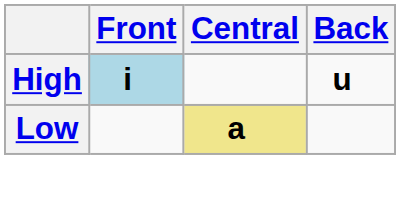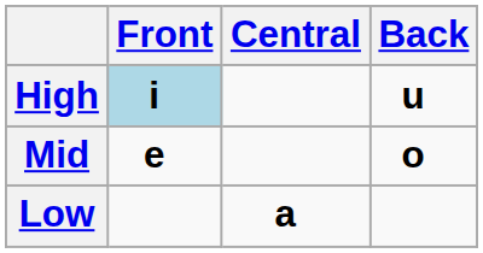 <table class="wikitable" style="text-align: center;">
 <tr>
 <th></th>
 <th><a href='#'>Front</a></th>
 <th><a href='#'>Central</a></th>
 <th><a href='#'>Back</a></th>
 </tr>
 <tr>
 <th><a href='#'>High</a></th>
 <td style="background: lightblue;"><strong>i</strong>  </td>
 <td> </td>
 <td><strong>u</strong>  </td>
 </tr>
 <tr>
+<th><a href='#'>Mid</a></th>
+<td><strong>e</strong>  </td>
+<td> </td>
+<td><strong>o</strong>  </td>
+</tr>
+<tr>
 <th><a href='#'>Low</a></th>
 <td> </td>
-<td style="background: khaki;"><strong>a</strong>  </td>
+<td><strong>a</strong>  </td>
 <td> </td>
 </tr>
 </table>
